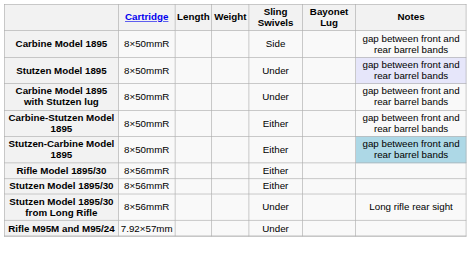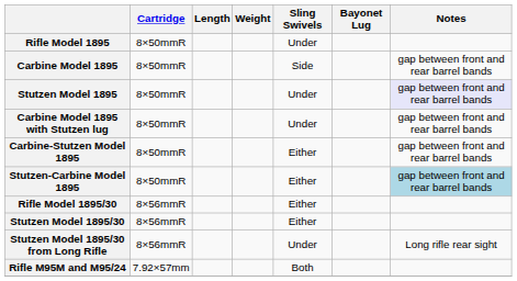 <table class="wikitable sortable" style="font-size: 85%%; text-align: center; width: 60%">
 <tr>
 <th></th>
 <th><a href='#'>Cartridge</a></th>
 <th>Length</th>
 <th>Weight</th>
 <th>Sling Swivels</th>
 <th>Bayonet Lug</th>
 <th>Notes</th>
+</tr>
+<tr>
+<th>Rifle Model 1895</th>
+<td>8×50mmR</td>
+<td></td>
+<td></td>
+<td>Under</td>
+<td></td>
+<td></td>
 </tr>
 <tr>
 <th>Carbine Model 1895</th>
 <td>8×50mmR</td>
 <td></td>
 <td></td>
 <td>Side</td>
 <td></td>
 <td> gap between front and rear barrel bands</td>
 </tr>
 <tr>
 <th>Stutzen Model 1895</th>
 <td>8×50mmR</td>
 <td></td>
 <td></td>
 <td>Under</td>
 <td></td>
 <td style="background: lavender;"> gap between front and rear barrel bands</td>
 </tr>
 <tr>
 <th>Carbine Model 1895 with Stutzen lug</th>
 <td>8×50mmR</td>
 <td></td>
 <td></td>
 <td>Under</td>
 <td></td>
 <td> gap between front and rear barrel bands</td>
 </tr>
 <tr>
 <th>Carbine-Stutzen Model 1895</th>
 <td>8×50mmR</td>
 <td></td>
 <td></td>
 <td>Either</td>
 <td></td>
 <td> gap between front and rear barrel bands</td>
 </tr>
 <tr>
 <th>Stutzen-Carbine Model 1895</th>
 <td>8×50mmR</td>
 <td></td>
 <td></td>
 <td>Either</td>
 <td></td>
 <td style="background: lightblue;"> gap between front and rear barrel bands</td>
 </tr>
 <tr>
 <th>Rifle Model 1895/30</th>
 <td>8×56mmR</td>
 <td></td>
 <td></td>
 <td>Either</td>
 <td></td>
 <td></td>
 </tr>
 <tr>
 <th>Stutzen Model 1895/30</th>
 <td>8×56mmR</td>
 <td></td>
 <td></td>
 <td>Either</td>
 <td></td>
 <td></td>
 </tr>
 <tr>
 <th>Stutzen Model 1895/30 from Long Rifle</th>
 <td>8×56mmR</td>
 <td></td>
 <td></td>
 <td>Under</td>
 <td></td>
 <td>Long rifle rear sight</td>
 </tr>
 <tr>
 <th>Rifle M95M and M95/24</th>
 <td>7.92×57mm</td>
 <td></td>
 <td></td>
-<td>Under</td>
+<td>Both</td>
 <td></td>
 <td></td>
 </tr>
 <tr class="sortbottom">
 </tr>
 </table>
